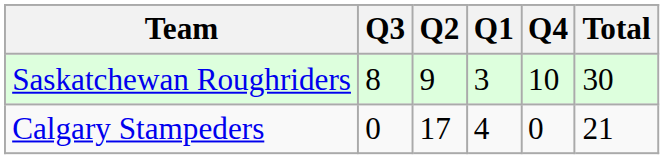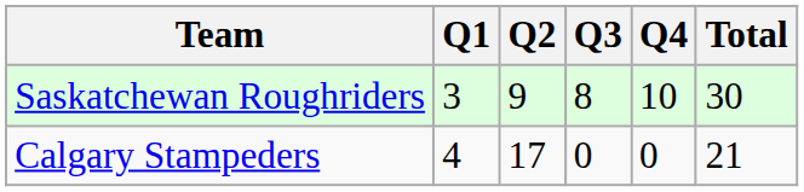 <table class="wikitable">
 <tr>
 <th>Team</th>
+<th>Q1</th>
+<th>Q2</th>
 <th>Q3</th>
-<th>Q2</th>
-<th>Q1</th>
 <th>Q4</th>
 <th>Total</th>
 </tr>
 <tr style="background-color:#DDFFDD">
 <td><a href='#'>Saskatchewan Roughriders</a></td>
+<td>3</td>
+<td>9</td>
 <td>8</td>
-<td>9</td>
-<td>3</td>
 <td>10</td>
 <td>30</td>
 </tr>
 <tr>
 <td><a href='#'>Calgary Stampeders</a></td>
+<td>4</td>
+<td>17</td>
 <td>0</td>
-<td>17</td>
-<td>4</td>
 <td>0</td>
 <td>21</td>
 </tr>
 </table>
